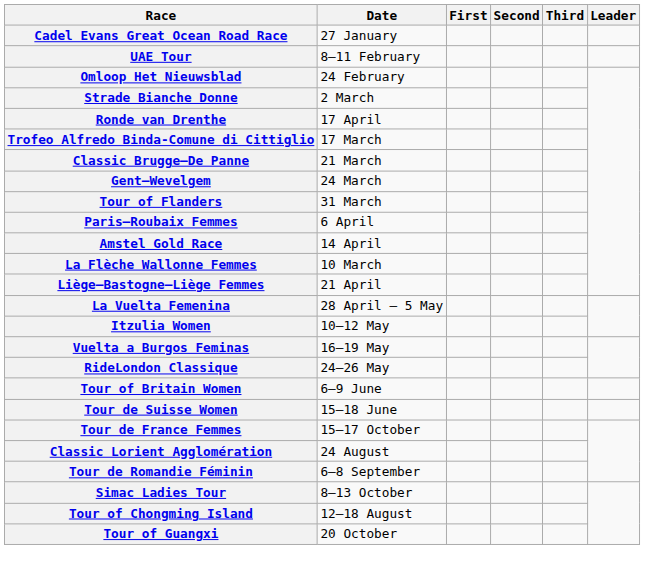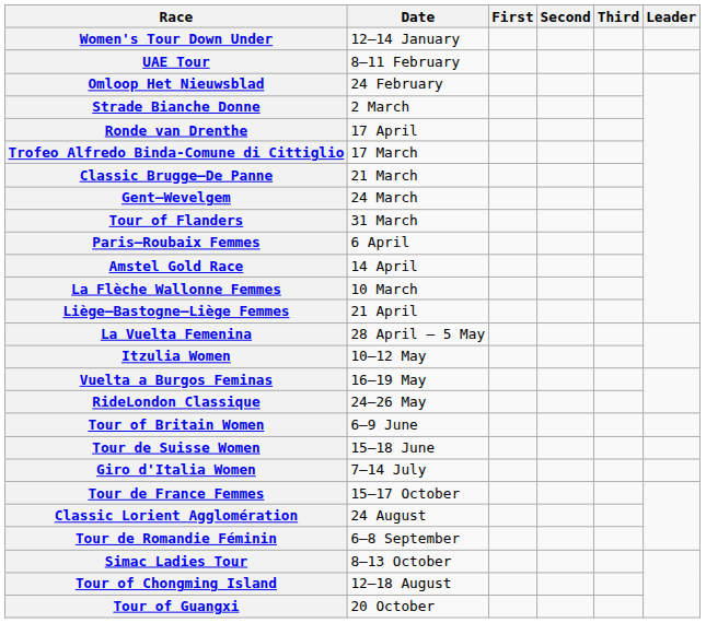 <table class="wikitable plainrowheaders">
 <tr>
 <th scope=col>Race</th>
 <th scope=col>Date</th>
 <th scope=col>First</th>
 <th scope=col>Second</th>
 <th scope=col>Third</th>
 <th scope=col> Leader</th>
 </tr>
 <tr>
-<th scope="row"> <a href='#'>Cadel Evans Great Ocean Road Race</a></th>
-<td>27 January</td>
+<th scope="row"> <a href='#'>Women's Tour Down Under</a></th>
+<td>12–14 January</td>
 <td></td>
 <td></td>
 <td></td>
 <td></td>
 </tr>
 <tr>
 <th scope=row> <a href='#'>UAE Tour</a></th>
 <td>8–11 February</td>
 <td></td>
 <td></td>
 <td></td>
 <td></td>
 </tr>
 <tr>
 <th scope=row> <a href='#'>Omloop Het Nieuwsblad</a></th>
 <td>24 February</td>
 <td></td>
 <td></td>
 <td></td>
 <td rowspan=11></td>
 </tr>
 <tr>
 <th scope=row> <a href='#'>Strade Bianche Donne</a></th>
 <td>2 March</td>
 <td></td>
 <td></td>
 <td></td>
 </tr>
 <tr>
 <th scope=row> <a href='#'>Ronde van Drenthe</a></th>
 <td>17 April</td>
 <td></td>
 <td></td>
 <td></td>
 </tr>
 <tr>
 <th scope=row> <a href='#'>Trofeo Alfredo Binda-Comune di Cittiglio</a></th>
 <td>17 March</td>
 <td></td>
 <td></td>
 <td></td>
 </tr>
 <tr>
 <th scope=row> <a href='#'>Classic Brugge–De Panne</a></th>
 <td>21 March</td>
 <td></td>
 <td></td>
 <td></td>
 </tr>
 <tr>
 <th scope=row> <a href='#'>Gent–Wevelgem</a></th>
 <td>24 March</td>
 <td></td>
 <td></td>
 <td></td>
 </tr>
 <tr>
 <th scope=row> <a href='#'>Tour of Flanders</a></th>
 <td>31 March</td>
 <td></td>
 <td></td>
 <td></td>
 </tr>
 <tr>
 <th scope=row> <a href='#'>Paris–Roubaix Femmes</a></th>
 <td>6 April</td>
 <td></td>
 <td></td>
 <td></td>
 </tr>
 <tr>
 <th scope=row> <a href='#'>Amstel Gold Race</a></th>
 <td>14 April</td>
 <td></td>
 <td></td>
 <td></td>
 </tr>
 <tr>
 <th scope=row> <a href='#'>La Flèche Wallonne Femmes</a></th>
 <td>10 March</td>
 <td></td>
 <td></td>
 <td></td>
 </tr>
 <tr>
 <th scope=row> <a href='#'>Liège–Bastogne–Liège Femmes</a></th>
 <td>21 April</td>
 <td></td>
 <td></td>
 <td></td>
 </tr>
 <tr>
 <th scope=row> <a href='#'>La Vuelta Femenina</a></th>
 <td>28 April – 5 May</td>
 <td></td>
 <td></td>
 <td></td>
 <td rowspan=2></td>
 </tr>
 <tr>
 <th scope=row> <a href='#'>Itzulia Women</a></th>
 <td>10–12 May</td>
 <td></td>
 <td></td>
 <td></td>
 </tr>
 <tr>
 <th scope=row> <a href='#'>Vuelta a Burgos Feminas</a></th>
 <td>16–19 May</td>
 <td></td>
 <td></td>
 <td></td>
 <td rowspan=2></td>
 </tr>
 <tr>
 <th scope=row> <a href='#'>RideLondon Classique</a></th>
 <td>24–26 May</td>
 <td></td>
 <td></td>
 <td></td>
 </tr>
 <tr>
 <th scope=row> <a href='#'>Tour of Britain Women</a></th>
 <td>6–9 June</td>
 <td></td>
 <td></td>
 <td></td>
 <td></td>
 </tr>
 <tr>
 <th scope=row> <a href='#'>Tour de Suisse Women</a></th>
 <td>15–18 June</td>
 <td></td>
 <td></td>
 <td></td>
 <td></td>
 </tr>
 <tr>
+<th scope=row> <a href='#'>Giro d'Italia Women</a></th>
+<td>7–14 July</td>
+<td></td>
+<td></td>
+<td></td>
+<td></td>
+</tr>
+<tr>
 <th scope=row> <a href='#'>Tour de France Femmes</a></th>
 <td>15–17 October</td>
 <td></td>
 <td></td>
 <td></td>
 <td rowspan=3></td>
 </tr>
 <tr>
 <th scope=row> <a href='#'>Classic Lorient Agglomération</a></th>
 <td>24 August</td>
 <td></td>
 <td></td>
 <td></td>
 </tr>
 <tr>
 <th scope=row> <a href='#'>Tour de Romandie Féminin</a></th>
 <td>6–8 September</td>
 <td></td>
 <td></td>
 <td></td>
 </tr>
 <tr>
 <th scope=row> <a href='#'>Simac Ladies Tour</a></th>
 <td>8–13 October</td>
 <td></td>
 <td></td>
 <td></td>
 <td rowspan="3"></td>
 </tr>
 <tr>
 <th scope=row> <a href='#'>Tour of Chongming Island</a></th>
 <td>12–18 August</td>
 <td></td>
 <td></td>
 <td></td>
 </tr>
 <tr>
 <th scope=row> <a href='#'>Tour of Guangxi</a></th>
 <td>20 October</td>
 <td></td>
 <td></td>
 <td></td>
 </tr>
 </table>
